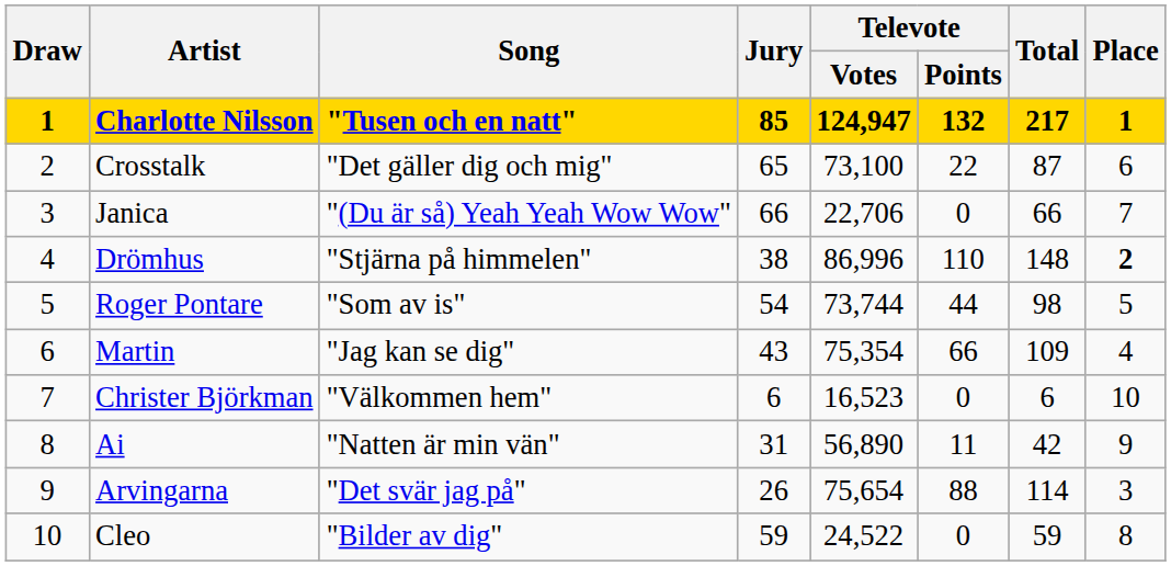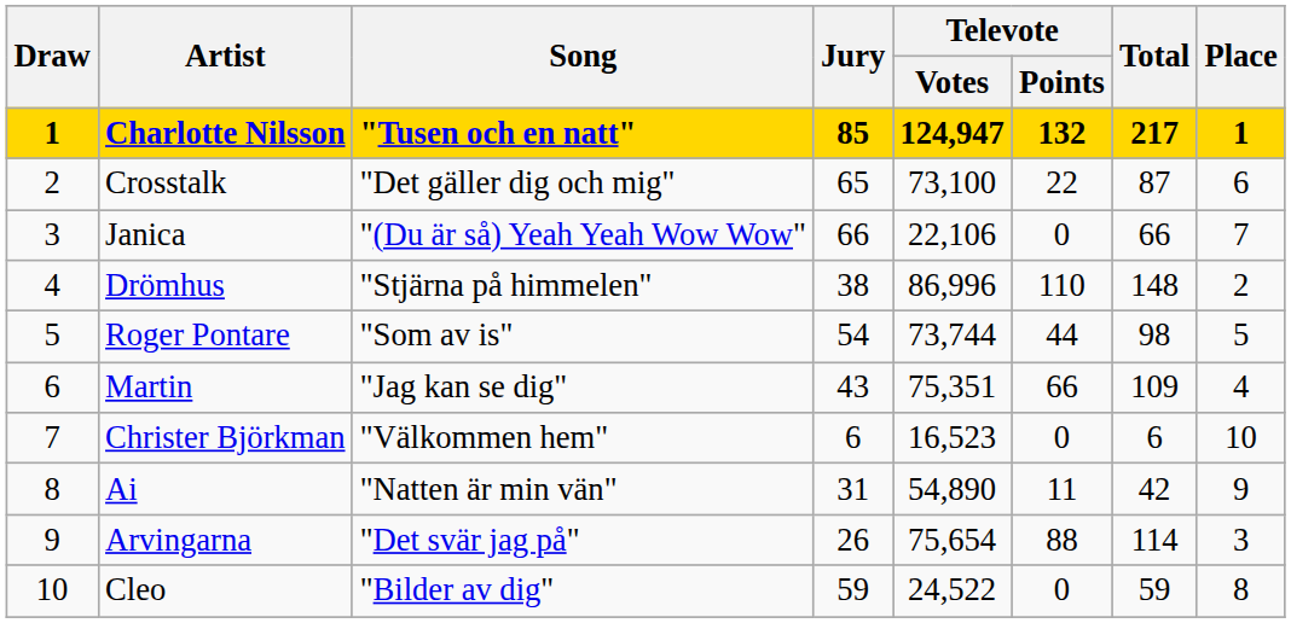 <table class="sortable wikitable" style="margin: 1em auto 1em auto; text-align:center">
 <tr>
 <th rowspan="2">Draw</th>
 <th rowspan="2">Artist</th>
 <th rowspan="2">Song</th>
 <th rowspan="2">Jury</th>
 <th colspan="2">Televote</th>
 <th rowspan="2">Total</th>
 <th rowspan="2">Place</th>
 </tr>
 <tr>
 <th>Votes</th>
 <th>Points</th>
 </tr>
 <tr style="font-weight:bold;background:gold;">
 <td>1</td>
 <td align="left"><a href='#'>Charlotte Nilsson</a></td>
 <td align="left">"<a href='#'>Tusen och en natt</a>"</td>
 <td>85</td>
 <td>124,947</td>
 <td>132</td>
 <td>217</td>
 <td>1</td>
 </tr>
 <tr>
 <td>2</td>
 <td align="left">Crosstalk</td>
 <td align="left">"Det gäller dig och mig"</td>
 <td>65</td>
 <td>73,100</td>
 <td>22</td>
 <td>87</td>
 <td>6</td>
 </tr>
 <tr>
 <td>3</td>
 <td align="left">Janica</td>
 <td align="left">"<a href='#'>(Du är så) Yeah Yeah Wow Wow</a>"</td>
 <td>66</td>
-<td>22,706</td>
+<td>22,106</td>
 <td>0</td>
 <td>66</td>
 <td>7</td>
 </tr>
 <tr>
 <td>4</td>
 <td align="left"><a href='#'>Drömhus</a></td>
 <td align="left">"Stjärna på himmelen"</td>
 <td>38</td>
 <td>86,996</td>
 <td>110</td>
 <td>148</td>
-<td><strong>2</strong></td>
+<td>2</td>
 </tr>
 <tr>
 <td>5</td>
 <td align="left"><a href='#'>Roger Pontare</a></td>
 <td align="left">"Som av is"</td>
 <td>54</td>
 <td>73,744</td>
 <td>44</td>
 <td>98</td>
 <td>5</td>
 </tr>
 <tr>
 <td>6</td>
 <td align="left"><a href='#'>Martin</a></td>
 <td align="left">"Jag kan se dig"</td>
 <td>43</td>
-<td>75,354</td>
+<td>75,351</td>
 <td>66</td>
 <td>109</td>
 <td>4</td>
 </tr>
 <tr>
 <td>7</td>
 <td align="left"><a href='#'>Christer Björkman</a></td>
 <td align="left">"Välkommen hem"</td>
 <td>6</td>
 <td>16,523</td>
 <td>0</td>
 <td>6</td>
 <td>10</td>
 </tr>
 <tr>
 <td>8</td>
 <td align="left"><a href='#'>Ai</a></td>
 <td align="left">"Natten är min vän"</td>
 <td>31</td>
-<td>56,890</td>
+<td>54,890</td>
 <td>11</td>
 <td>42</td>
 <td>9</td>
 </tr>
 <tr>
 <td>9</td>
 <td align="left"><a href='#'>Arvingarna</a></td>
 <td align="left">"<a href='#'>Det svär jag på</a>"</td>
 <td>26</td>
 <td>75,654</td>
 <td>88</td>
 <td>114</td>
 <td>3</td>
 </tr>
 <tr>
 <td>10</td>
 <td align="left">Cleo</td>
 <td align="left">"<a href='#'>Bilder av dig</a>"</td>
 <td>59</td>
 <td>24,522</td>
 <td>0</td>
 <td>59</td>
 <td>8</td>
 </tr>
 </table>
